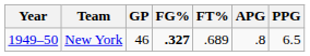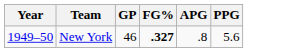 <table class="wikitable sortable" style="font-size:95%; text-align:right;">
 <tr>
 <th>Year</th>
 <th>Team</th>
 <th>GP</th>
 <th>FG%</th>
-<th>FT%</th>
 <th>APG</th>
 <th>PPG</th>
 </tr>
 <tr>
 <td style="text-align:left;"><a href='#'>1949–50</a></td>
 <td style="text-align:left;"><a href='#'>New York</a></td>
 <td>46</td>
 <td><strong>.327</strong></td>
-<td>.689</td>
 <td>.8</td>
-<td>6.5</td>
+<td>5.6</td>
 </tr>
 </table>
